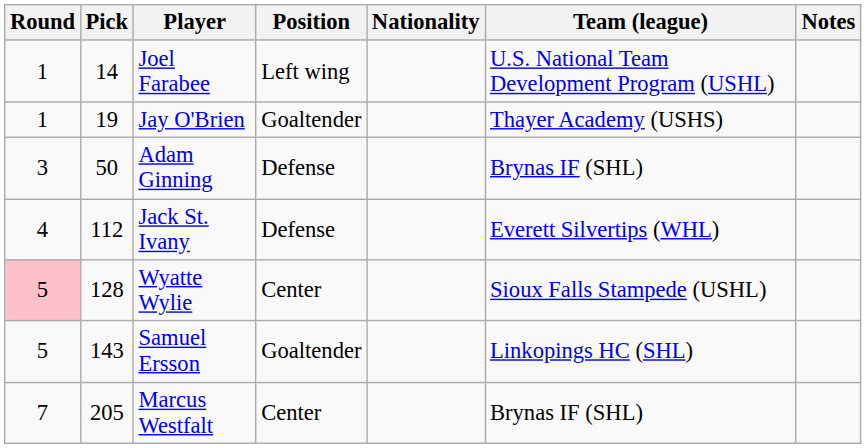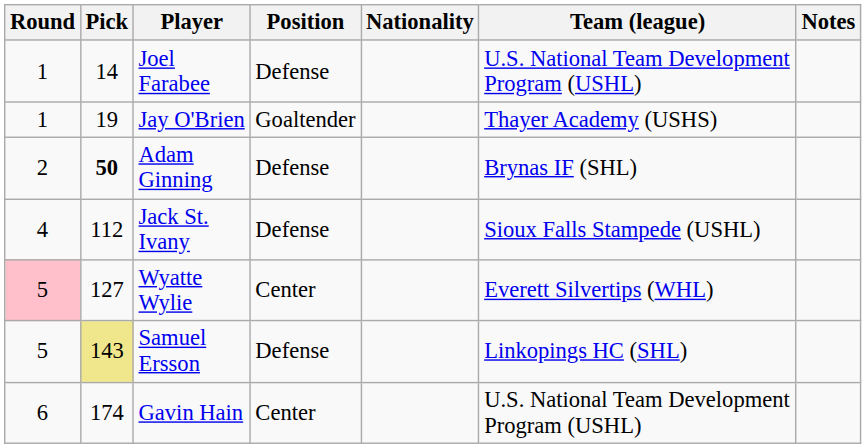 <table class="wikitable">
 <tr>
 <th>Round</th>
 <th>Pick</th>
 <th>Player</th>
 <th>Position</th>
 <th>Nationality</th>
 <th>Team (league)</th>
 <th>Notes</th>
 </tr>
 <tr>
 <td style="text-align:center">1</td>
 <td style="text-align:center">14</td>
 <td><a href='#'>Joel Farabee</a></td>
-<td>Left wing</td>
+<td>Defense</td>
 <td></td>
 <td><a href='#'>U.S. National Team Development Program</a> (<a href='#'>USHL</a>)</td>
 <td></td>
 </tr>
 <tr>
 <td style="text-align:center">1</td>
 <td style="text-align:center">19</td>
 <td><a href='#'>Jay O'Brien</a></td>
 <td>Goaltender</td>
 <td></td>
 <td><a href='#'>Thayer Academy</a> (USHS)</td>
 <td></td>
 </tr>
 <tr>
-<td style="text-align:center">3</td>
-<td style="text-align:center">50</td>
+<td style="text-align:center">2</td>
+<td style="text-align:center"><strong>50</strong></td>
 <td><a href='#'>Adam Ginning</a></td>
 <td>Defense</td>
 <td></td>
 <td><a href='#'>Brynas IF</a> (SHL)</td>
 <td></td>
 </tr>
 <tr>
 <td style="text-align:center">4</td>
 <td style="text-align:center">112</td>
 <td><a href='#'>Jack St. Ivany</a></td>
 <td>Defense</td>
 <td></td>
+<td><a href='#'>Sioux Falls Stampede</a> (USHL)</td>
+<td></td>
+</tr>
+<tr>
+<td style="background: pink; text-align:center">5</td>
+<td style="text-align:center">127</td>
+<td><a href='#'>Wyatte Wylie</a></td>
+<td>Center</td>
+<td></td>
 <td><a href='#'>Everett Silvertips</a> (<a href='#'>WHL</a>)</td>
 <td></td>
 </tr>
 <tr>
-<td style="background: pink; text-align:center">5</td>
-<td style="text-align:center">128</td>
-<td><a href='#'>Wyatte Wylie</a></td>
-<td>Center</td>
-<td></td>
-<td><a href='#'>Sioux Falls Stampede</a> (USHL)</td>
-<td></td>
-</tr>
-<tr>
 <td style="text-align:center">5</td>
-<td style="text-align:center">143</td>
+<td style="background: khaki; text-align:center">143</td>
 <td><a href='#'>Samuel Ersson</a></td>
-<td>Goaltender</td>
+<td>Defense</td>
 <td></td>
 <td><a href='#'>Linkopings HC</a> (<a href='#'>SHL</a>)</td>
 <td></td>
 </tr>
 <tr>
-<td style="text-align:center">7</td>
-<td style="text-align:center">205</td>
-<td><a href='#'>Marcus Westfalt</a></td>
+<td style="text-align:center">6</td>
+<td style="text-align:center">174</td>
+<td><a href='#'>Gavin Hain</a></td>
 <td>Center</td>
 <td></td>
-<td>Brynas IF (SHL)</td>
+<td>U.S. National Team Development Program (USHL)</td>
 <td></td>
 </tr>
 </table>
